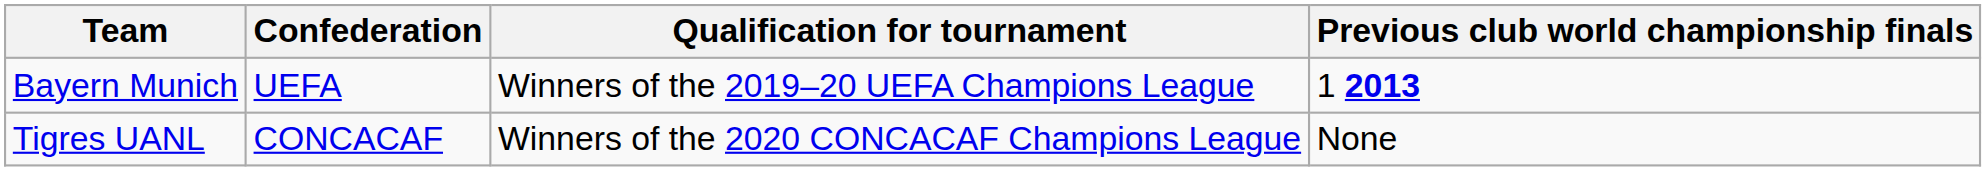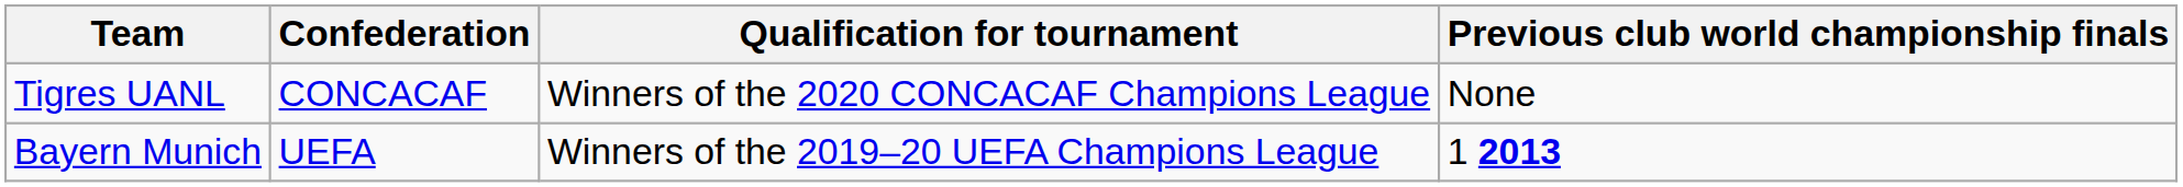 <table class="wikitable">
 <tr>
 <th>Team</th>
 <th>Confederation</th>
 <th>Qualification for tournament</th>
 <th>Previous club world championship finals<br></th>
 </tr>
 <tr>
+<td> <a href='#'>Tigres UANL</a></td>
+<td><a href='#'>CONCACAF</a></td>
+<td>Winners of the <a href='#'>2020 CONCACAF Champions League</a></td>
+<td>None</td>
+</tr>
+<tr>
 <td> <a href='#'>Bayern Munich</a></td>
 <td><a href='#'>UEFA</a></td>
 <td>Winners of the <a href='#'>2019–20 UEFA Champions League</a></td>
 <td>1 <strong><a href='#'>2013</a></strong></td>
 </tr>
-<tr>
-<td> <a href='#'>Tigres UANL</a></td>
-<td><a href='#'>CONCACAF</a></td>
-<td>Winners of the <a href='#'>2020 CONCACAF Champions League</a></td>
-<td>None</td>
-</tr>
 </table>
